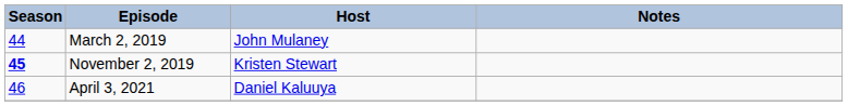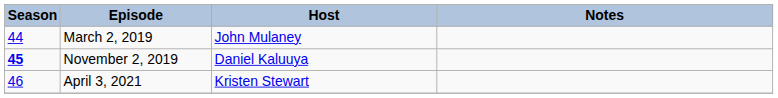 <table class="wikitable" style="width:100%;">
 <tr>
 <th style="background:#B0C4DE;" width="5%">Season</th>
 <th style="background:#B0C4DE;" width="20%">Episode</th>
 <th style="background:#B0C4DE;" width="30%">Host</th>
 <th style="background:#B0C4DE;" width="45%">Notes</th>
 </tr>
 <tr>
 <td><a href='#'>44</a></td>
 <td>March 2, 2019</td>
 <td><a href='#'>John Mulaney</a></td>
 <td></td>
 </tr>
 <tr>
 <td><strong><a href='#'>45</a></strong></td>
 <td>November 2, 2019</td>
-<td><a href='#'>Kristen Stewart</a></td>
+<td><a href='#'>Daniel Kaluuya</a></td>
 <td></td>
 </tr>
 <tr>
 <td><a href='#'>46</a></td>
 <td>April 3, 2021</td>
-<td><a href='#'>Daniel Kaluuya</a></td>
+<td><a href='#'>Kristen Stewart</a></td>
 <td></td>
 </tr>
 <tr>
 </tr>
 </table>
